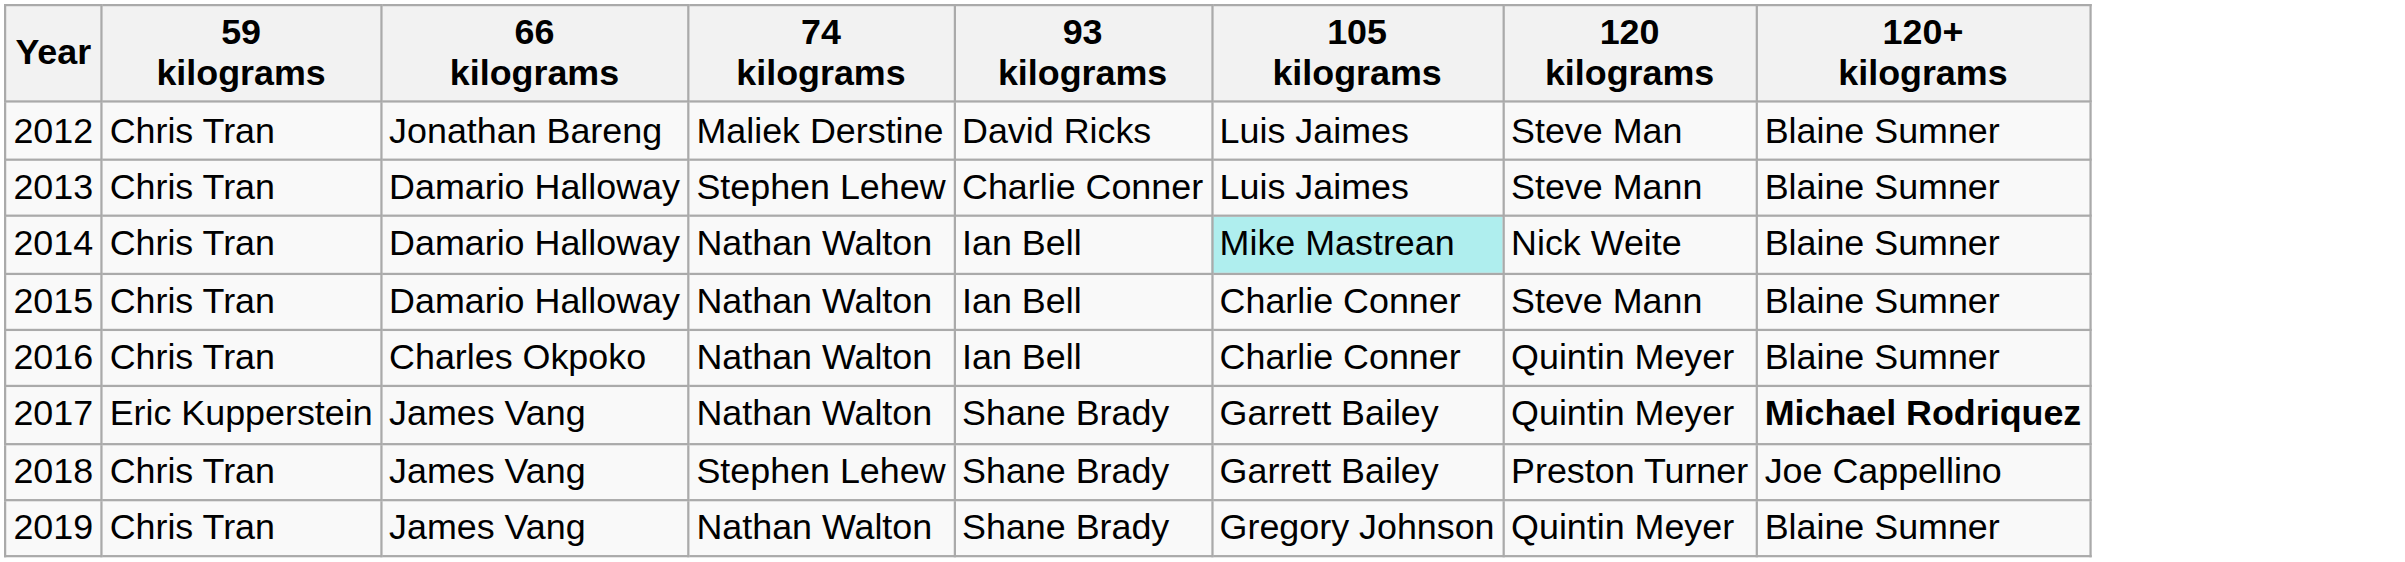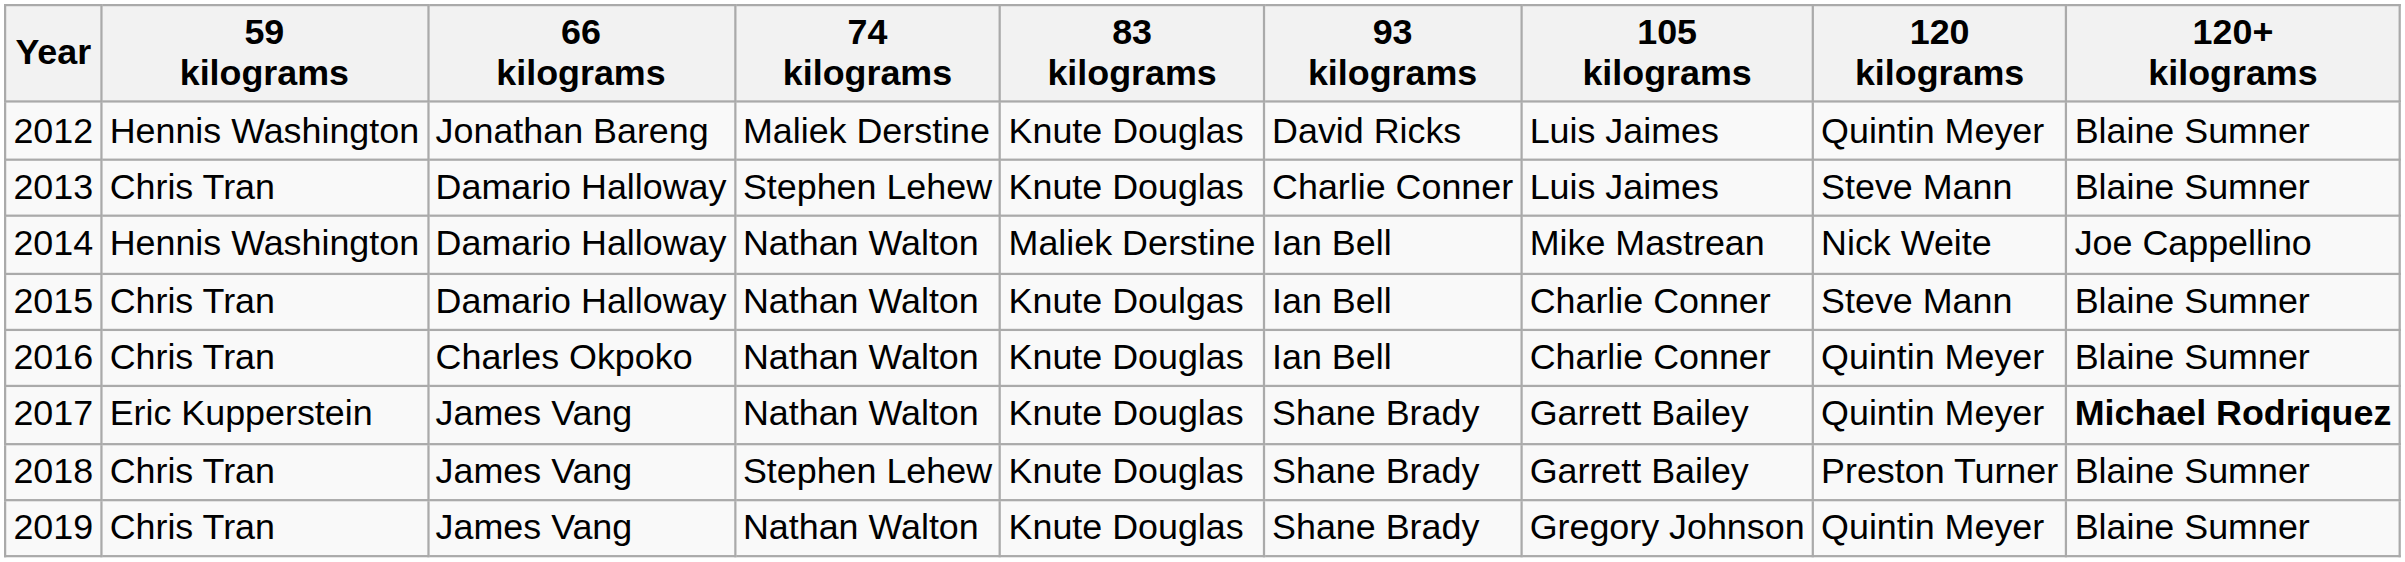 <table class="wikitable">
 <tr>
 <th>Year</th>
 <th>59<br>kilograms</th>
 <th>66<br>kilograms</th>
 <th>74<br>kilograms</th>
+<th>83<br>kilograms</th>
 <th>93<br>kilograms</th>
 <th>105<br>kilograms</th>
 <th>120<br>kilograms</th>
 <th>120+<br>kilograms</th>
 </tr>
 <tr>
 <td>2012</td>
-<td>Chris Tran</td>
+<td>Hennis Washington</td>
 <td>Jonathan Bareng</td>
 <td>Maliek Derstine</td>
+<td>Knute Douglas</td>
 <td>David Ricks</td>
 <td>Luis Jaimes</td>
-<td>Steve Man</td>
+<td>Quintin Meyer</td>
 <td>Blaine Sumner</td>
 </tr>
 <tr>
 <td>2013</td>
 <td>Chris Tran</td>
 <td>Damario Halloway</td>
 <td>Stephen Lehew</td>
+<td>Knute Douglas</td>
 <td>Charlie Conner</td>
 <td>Luis Jaimes</td>
 <td>Steve Mann</td>
 <td>Blaine Sumner</td>
 </tr>
 <tr>
 <td>2014</td>
-<td>Chris Tran</td>
+<td>Hennis Washington</td>
 <td>Damario Halloway</td>
 <td>Nathan Walton</td>
+<td>Maliek Derstine</td>
 <td>Ian Bell</td>
-<td style="background: paleturquoise;">Mike Mastrean</td>
+<td>Mike Mastrean</td>
 <td>Nick Weite</td>
-<td>Blaine Sumner</td>
+<td>Joe Cappellino</td>
 </tr>
 <tr>
 <td>2015</td>
 <td>Chris Tran</td>
 <td>Damario Halloway</td>
 <td>Nathan Walton</td>
+<td>Knute Doulgas</td>
 <td>Ian Bell</td>
 <td>Charlie Conner</td>
 <td>Steve Mann</td>
 <td>Blaine Sumner</td>
 </tr>
 <tr>
 <td>2016</td>
 <td>Chris Tran</td>
 <td>Charles Okpoko</td>
 <td>Nathan Walton</td>
+<td>Knute Douglas</td>
 <td>Ian Bell</td>
 <td>Charlie Conner</td>
 <td>Quintin Meyer</td>
 <td>Blaine Sumner</td>
 </tr>
 <tr>
 <td>2017</td>
 <td>Eric Kupperstein</td>
 <td>James Vang</td>
 <td>Nathan Walton</td>
+<td>Knute Douglas</td>
 <td>Shane Brady</td>
 <td>Garrett Bailey</td>
 <td>Quintin Meyer</td>
 <td><strong>Michael Rodriquez</strong></td>
 </tr>
 <tr>
 <td>2018</td>
 <td>Chris Tran</td>
 <td>James Vang</td>
 <td>Stephen Lehew</td>
+<td>Knute Douglas</td>
 <td>Shane Brady</td>
 <td>Garrett Bailey</td>
 <td>Preston Turner</td>
-<td>Joe Cappellino</td>
+<td>Blaine Sumner</td>
 </tr>
 <tr>
 <td>2019</td>
 <td>Chris Tran</td>
 <td>James Vang</td>
 <td>Nathan Walton</td>
+<td>Knute Douglas</td>
 <td>Shane Brady</td>
 <td>Gregory Johnson</td>
 <td>Quintin Meyer</td>
 <td>Blaine Sumner</td>
 </tr>
 </table>
